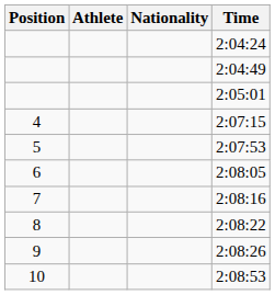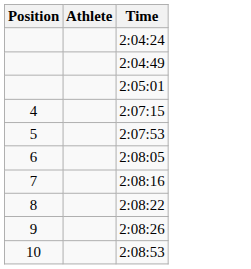 <table class="wikitable sortable">
 <tr>
 <th scope="col">Position</th>
 <th scope="col">Athlete</th>
-<th scope="col">Nationality</th>
 <th scope="col">Time</th>
 </tr>
 <tr>
 <td style="text-align:center"></td>
-<td></td>
 <td></td>
 <td>2:04:24</td>
 </tr>
 <tr>
 <td style="text-align:center"></td>
 <td></td>
-<td></td>
 <td>2:04:49</td>
 </tr>
 <tr>
 <td style="text-align:center"></td>
-<td></td>
 <td></td>
 <td>2:05:01</td>
 </tr>
 <tr>
 <td style="text-align:center">4</td>
 <td></td>
-<td></td>
 <td>2:07:15</td>
 </tr>
 <tr>
 <td style="text-align:center">5</td>
-<td></td>
 <td></td>
 <td>2:07:53</td>
 </tr>
 <tr>
 <td style="text-align:center">6</td>
 <td></td>
-<td></td>
 <td>2:08:05</td>
 </tr>
 <tr>
 <td style="text-align:center">7</td>
-<td></td>
 <td></td>
 <td>2:08:16</td>
 </tr>
 <tr>
 <td style="text-align:center">8</td>
 <td></td>
-<td></td>
 <td>2:08:22</td>
 </tr>
 <tr>
 <td style="text-align:center">9</td>
-<td></td>
 <td></td>
 <td>2:08:26</td>
 </tr>
 <tr>
 <td style="text-align:center">10</td>
 <td></td>
-<td></td>
 <td>2:08:53</td>
 </tr>
 </table>
